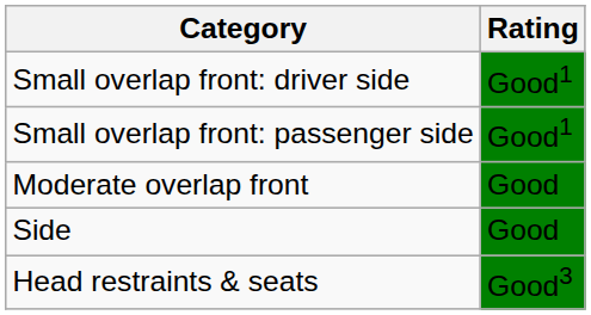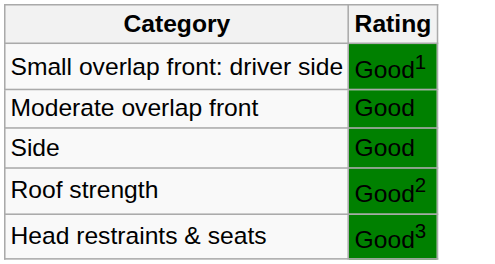 <table class="wikitable">
 <tr>
 <th>Category</th>
 <th>Rating</th>
 </tr>
 <tr>
 <td>Small overlap front: driver side</td>
-<td style="background: green">Good<sup>1</sup></td>
-</tr>
-<tr>
-<td>Small overlap front: passenger side</td>
 <td style="background: green">Good<sup>1</sup></td>
 </tr>
 <tr>
 <td>Moderate overlap front</td>
 <td style="background: green">Good</td>
 </tr>
 <tr>
 <td>Side</td>
 <td style="background: green">Good</td>
 </tr>
 <tr>
+<td>Roof strength</td>
+<td style="background: green">Good<sup>2</sup></td>
+</tr>
+<tr>
 <td>Head restraints & seats</td>
 <td style="background: green">Good<sup>3</sup></td>
 </tr>
 </table>
